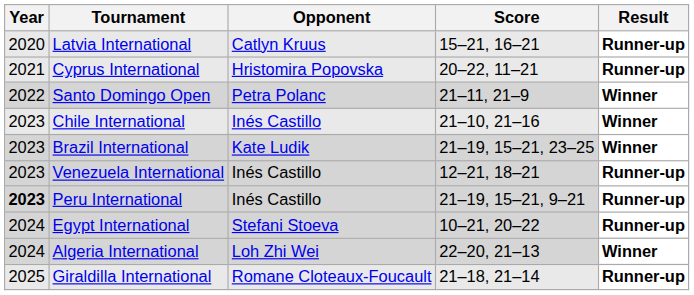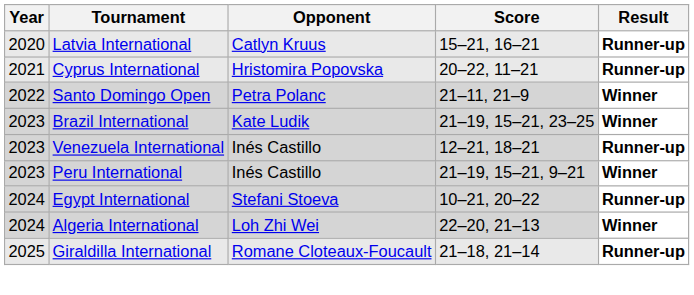 <table class="sortable wikitable" style="font-size: 90%;">
 <tr>
 <th>Year</th>
 <th>Tournament</th>
 <th>Opponent</th>
 <th>Score</th>
 <th>Result</th>
 </tr>
 <tr style="background:#E9E9E9">
 <td align="center">2020</td>
 <td align="left"><a href='#'>Latvia International</a></td>
 <td align="left"> <a href='#'>Catlyn Kruus</a></td>
 <td align="left">15–21, 16–21</td>
 <td style="text-align:left; background:white"> <strong>Runner-up</strong></td>
 </tr>
 <tr style="background:#E9E9E9">
 <td align="center">2021</td>
 <td align="left"><a href='#'>Cyprus International</a></td>
 <td align="left"> <a href='#'>Hristomira Popovska</a></td>
 <td align="left">20–22, 11–21</td>
 <td style="text-align:left; background:white"> <strong>Runner-up</strong></td>
 </tr>
 <tr style="background:#D5D5D5">
 <td align="center">2022</td>
 <td align="left"><a href='#'>Santo Domingo Open</a></td>
 <td align="left"> <a href='#'>Petra Polanc</a></td>
 <td align="left">21–11, 21–9</td>
 <td style="text-align:left; background:white"> <strong>Winner</strong></td>
 </tr>
-<tr style="background:#E9E9E9">
-<td align="center">2023</td>
-<td align="left"><a href='#'>Chile International</a></td>
-<td align="left"> <a href='#'>Inés Castillo</a></td>
-<td align="left">21–10, 21–16</td>
-<td style="text-align:left; background:white"> <strong>Winner</strong></td>
-</tr>
 <tr style="background:#D5D5D5">
 <td align="center">2023</td>
 <td align="left"><a href='#'>Brazil International</a></td>
 <td align="left"> <a href='#'>Kate Ludik</a></td>
 <td align="left">21–19, 15–21, 23–25</td>
 <td style="text-align:left; background:white"> <strong>Winner</strong></td>
 </tr>
 <tr style="background:#D5D5D5">
 <td align="center">2023</td>
 <td align="left"><a href='#'>Venezuela International</a></td>
 <td align="left"> Inés Castillo</td>
 <td align="left">12–21, 18–21</td>
 <td style="text-align:left; background:white"> <strong>Runner-up</strong></td>
 </tr>
 <tr style="background:#D5D5D5">
-<td align="center"><strong>2023</strong></td>
+<td align="center">2023</td>
 <td align="left"><a href='#'>Peru International</a></td>
 <td align="left"> Inés Castillo</td>
 <td align="left">21–19, 15–21, 9–21</td>
-<td style="text-align:left; background:white"> <strong>Runner-up</strong></td>
+<td style="text-align:left; background:white"> <strong>Winner</strong></td>
 </tr>
 <tr style="background:#D5D5D5">
 <td align="center">2024</td>
 <td align="left"><a href='#'>Egypt International</a></td>
 <td align="left"> <a href='#'>Stefani Stoeva</a></td>
 <td align="left">10–21, 20–22</td>
 <td style="text-align:left; background:white"> <strong>Runner-up</strong></td>
 </tr>
 <tr style="background:#D5D5D5">
 <td align="center">2024</td>
 <td align="left"><a href='#'>Algeria International</a></td>
 <td align="left"> <a href='#'>Loh Zhi Wei</a></td>
 <td align="left">22–20, 21–13</td>
 <td style="text-align:left; background:white"> <strong>Winner</strong></td>
 </tr>
 <tr style="background:#E9E9E9">
 <td align="center">2025</td>
 <td align="left"><a href='#'>Giraldilla International</a></td>
 <td align="left"> <a href='#'>Romane Cloteaux-Foucault</a></td>
 <td align="left">21–18, 21–14</td>
 <td style="text-align:left; background:white"> <strong>Runner-up</strong></td>
 </tr>
 </table>
